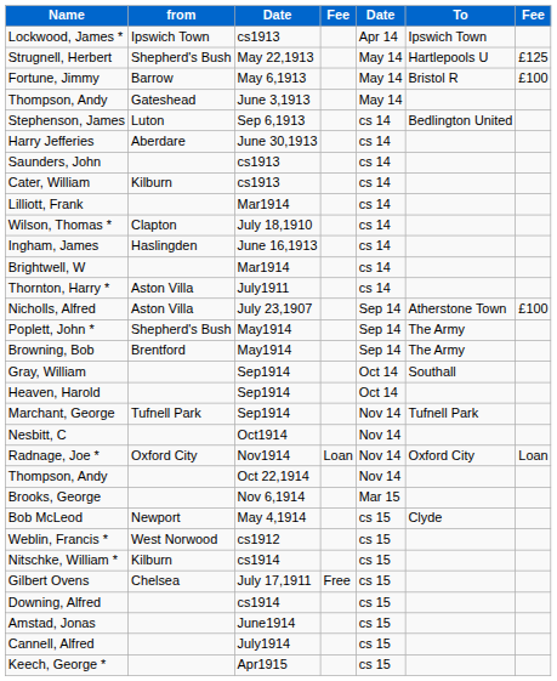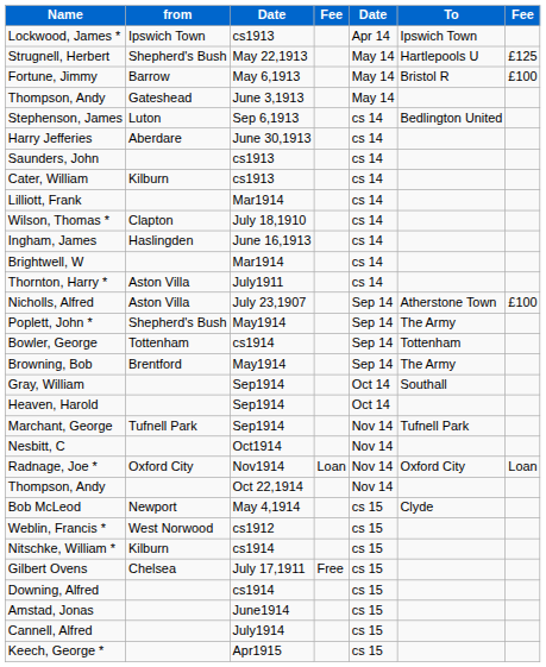 <table class="wikitable">
 <tr>
 <th style="background:#0066CC; color:#FFFFFF;">Name</th>
 <th style="background:#0066CC; color:#FFFFFF;">from</th>
 <th style="background:#0066CC; color:#FFFFFF;">Date</th>
 <th style="background:#0066CC; color:#FFFFFF;">Fee</th>
 <th style="background:#0066CC; color:#FFFFFF;">Date</th>
 <th style="background:#0066CC; color:#FFFFFF;">To</th>
 <th style="background:#0066CC; color:#FFFFFF;">Fee</th>
 </tr>
 <tr>
 <td>Lockwood, James *</td>
 <td>Ipswich Town</td>
 <td>cs1913</td>
 <td></td>
 <td>Apr 14</td>
 <td>Ipswich Town</td>
 <td></td>
 </tr>
 <tr>
 <td>Strugnell, Herbert</td>
 <td>Shepherd's Bush</td>
 <td>May 22,1913</td>
 <td></td>
 <td>May 14</td>
 <td>Hartlepools U</td>
 <td>£125</td>
 </tr>
 <tr>
 <td>Fortune, Jimmy</td>
 <td>Barrow</td>
 <td>May 6,1913</td>
 <td></td>
 <td>May 14</td>
 <td>Bristol R</td>
 <td>£100</td>
 </tr>
 <tr>
 <td>Thompson, Andy</td>
 <td>Gateshead</td>
 <td>June 3,1913</td>
 <td></td>
 <td>May 14</td>
 <td></td>
 <td></td>
 </tr>
 <tr>
 <td>Stephenson, James</td>
 <td>Luton</td>
 <td>Sep 6,1913</td>
 <td></td>
 <td>cs 14</td>
 <td>Bedlington United</td>
 <td></td>
 </tr>
 <tr>
 <td>Harry Jefferies</td>
 <td>Aberdare</td>
 <td>June 30,1913</td>
 <td></td>
 <td>cs 14</td>
 <td></td>
 <td></td>
 </tr>
 <tr>
 <td>Saunders, John</td>
 <td></td>
 <td>cs1913</td>
 <td></td>
 <td>cs 14</td>
 <td></td>
 <td></td>
 </tr>
 <tr>
 <td>Cater, William</td>
 <td>Kilburn</td>
 <td>cs1913</td>
 <td></td>
 <td>cs 14</td>
 <td></td>
 <td></td>
 </tr>
 <tr>
 <td>Lilliott, Frank</td>
 <td></td>
 <td>Mar1914</td>
 <td></td>
 <td>cs 14</td>
 <td></td>
 <td></td>
 </tr>
 <tr>
 <td>Wilson, Thomas *</td>
 <td>Clapton</td>
 <td>July 18,1910</td>
 <td></td>
 <td>cs 14</td>
 <td></td>
 <td></td>
 </tr>
 <tr>
 <td>Ingham, James</td>
 <td>Haslingden</td>
 <td>June 16,1913</td>
 <td></td>
 <td>cs 14</td>
 <td></td>
 <td></td>
 </tr>
 <tr>
 <td>Brightwell, W</td>
 <td></td>
 <td>Mar1914</td>
 <td></td>
 <td>cs 14</td>
 <td></td>
 <td></td>
 </tr>
 <tr>
 <td>Thornton, Harry *</td>
 <td>Aston Villa</td>
 <td>July1911</td>
 <td></td>
 <td>cs 14</td>
 <td></td>
 <td></td>
 </tr>
 <tr>
 <td>Nicholls, Alfred</td>
 <td>Aston Villa</td>
 <td>July 23,1907</td>
 <td></td>
 <td>Sep 14</td>
 <td>Atherstone Town</td>
 <td>£100</td>
 </tr>
 <tr>
 <td>Poplett, John *</td>
 <td>Shepherd's Bush</td>
 <td>May1914</td>
 <td></td>
 <td>Sep 14</td>
 <td>The Army</td>
 <td></td>
 </tr>
 <tr>
+<td>Bowler, George</td>
+<td>Tottenham</td>
+<td>cs1914</td>
+<td></td>
+<td>Sep 14</td>
+<td>Tottenham</td>
+<td></td>
+</tr>
+<tr>
 <td>Browning, Bob</td>
 <td>Brentford</td>
 <td>May1914</td>
 <td></td>
 <td>Sep 14</td>
 <td>The Army</td>
 <td></td>
 </tr>
 <tr>
 <td>Gray, William</td>
 <td></td>
 <td>Sep1914</td>
 <td></td>
 <td>Oct 14</td>
 <td>Southall</td>
 <td></td>
 </tr>
 <tr>
 <td>Heaven, Harold</td>
 <td></td>
 <td>Sep1914</td>
 <td></td>
 <td>Oct 14</td>
 <td></td>
 <td></td>
 </tr>
 <tr>
 <td>Marchant, George</td>
 <td>Tufnell Park</td>
 <td>Sep1914</td>
 <td></td>
 <td>Nov 14</td>
 <td>Tufnell Park</td>
 <td></td>
 </tr>
 <tr>
 <td>Nesbitt, C</td>
 <td></td>
 <td>Oct1914</td>
 <td></td>
 <td>Nov 14</td>
 <td></td>
 <td></td>
 </tr>
 <tr>
 <td>Radnage, Joe *</td>
 <td>Oxford City</td>
 <td>Nov1914</td>
 <td>Loan</td>
 <td>Nov 14</td>
 <td>Oxford City</td>
 <td>Loan</td>
 </tr>
 <tr>
 <td>Thompson, Andy</td>
 <td></td>
 <td>Oct 22,1914</td>
 <td></td>
 <td>Nov 14</td>
-<td></td>
-<td></td>
-</tr>
-<tr>
-<td>Brooks, George</td>
-<td></td>
-<td>Nov 6,1914</td>
-<td></td>
-<td>Mar 15</td>
 <td></td>
 <td></td>
 </tr>
 <tr>
 <td>Bob McLeod</td>
 <td>Newport</td>
 <td>May 4,1914</td>
 <td></td>
 <td>cs 15</td>
 <td>Clyde</td>
 <td></td>
 </tr>
 <tr>
 <td>Weblin, Francis *</td>
 <td>West Norwood</td>
 <td>cs1912</td>
 <td></td>
 <td>cs 15</td>
 <td></td>
 <td></td>
 </tr>
 <tr>
 <td>Nitschke, William *</td>
 <td>Kilburn</td>
 <td>cs1914</td>
 <td></td>
 <td>cs 15</td>
 <td></td>
 <td></td>
 </tr>
 <tr>
 <td>Gilbert Ovens</td>
 <td>Chelsea</td>
 <td>July 17,1911</td>
 <td>Free</td>
 <td>cs 15</td>
 <td></td>
 <td></td>
 </tr>
 <tr>
 <td>Downing, Alfred</td>
 <td></td>
 <td>cs1914</td>
 <td></td>
 <td>cs 15</td>
 <td></td>
 <td></td>
 </tr>
 <tr>
 <td>Amstad, Jonas</td>
 <td></td>
 <td>June1914</td>
 <td></td>
 <td>cs 15</td>
 <td></td>
 <td></td>
 </tr>
 <tr>
 <td>Cannell, Alfred</td>
 <td></td>
 <td>July1914</td>
 <td></td>
 <td>cs 15</td>
 <td></td>
 <td></td>
 </tr>
 <tr>
 <td>Keech, George *</td>
 <td></td>
 <td>Apr1915</td>
 <td></td>
 <td>cs 15</td>
 <td></td>
 <td></td>
 </tr>
 </table>
